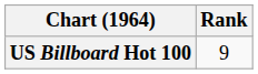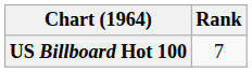 <table class="wikitable plainrowheaders">
 <tr>
 <th align="left">Chart (1964)</th>
 <th style="text-align:center;">Rank</th>
 </tr>
 <tr>
 <th scope="row">US <em>Billboard</em> Hot 100</th>
-<td style="text-align:center;">9</td>
+<td style="text-align:center;">7</td>
 </tr>
 </table>
